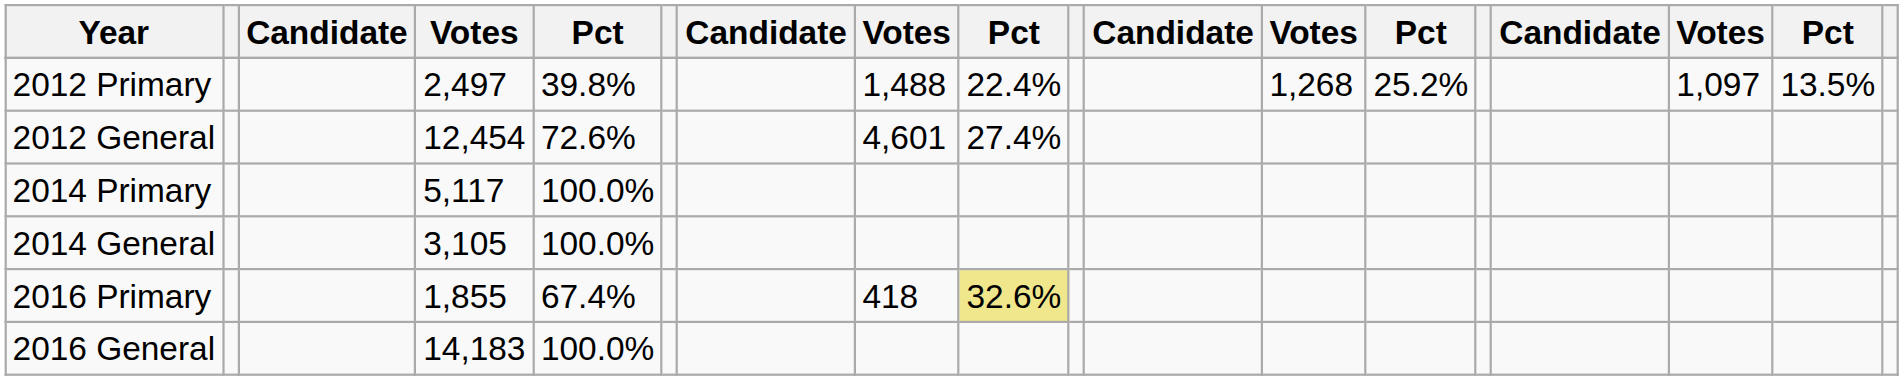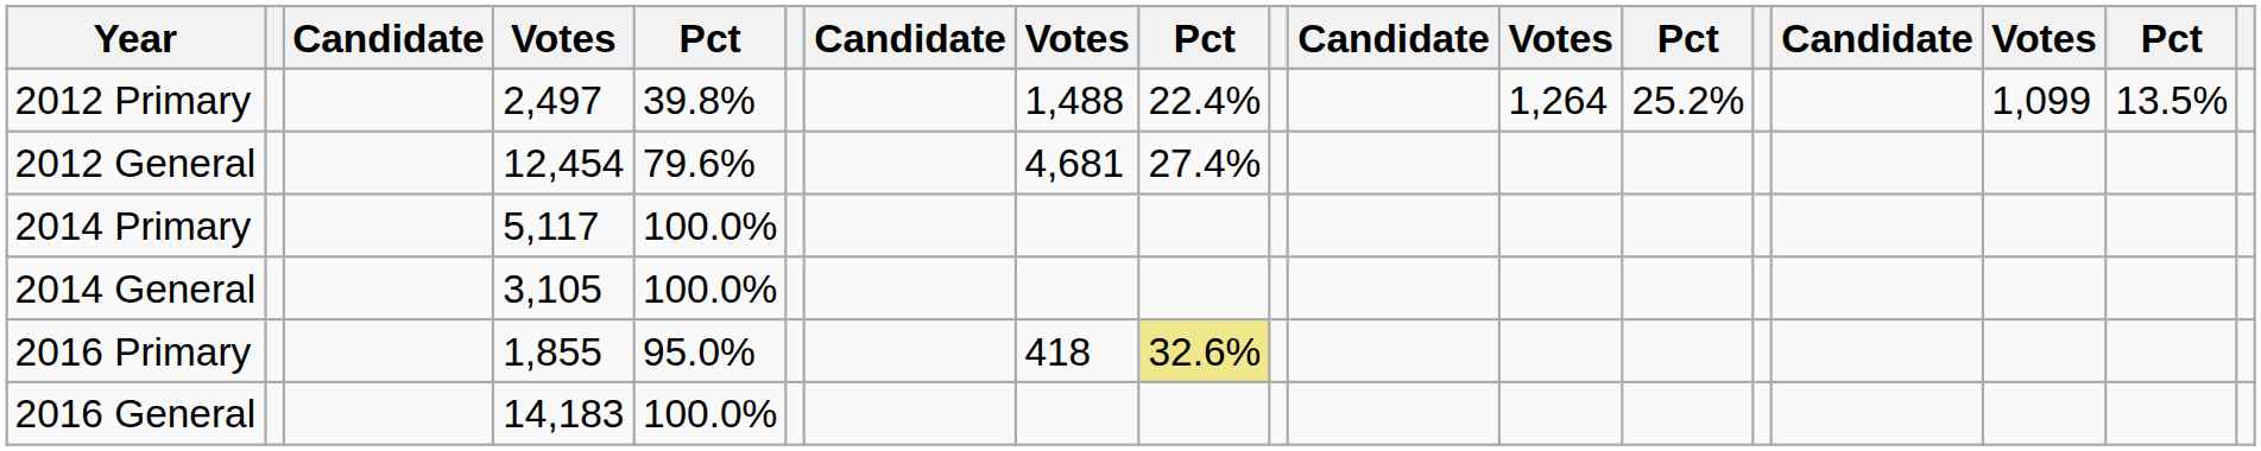 <table class="wikitable" style="margin:0.5em ; font-size:95%">
 <tr>
 <th>Year</th>
 <th></th>
 <th>Candidate</th>
 <th>Votes</th>
 <th>Pct</th>
 <th></th>
 <th>Candidate</th>
 <th>Votes</th>
 <th>Pct</th>
 <th></th>
 <th>Candidate</th>
 <th>Votes</th>
 <th>Pct</th>
 <th></th>
 <th>Candidate</th>
 <th>Votes</th>
 <th>Pct</th>
 <th></th>
 </tr>
 <tr>
 </tr>
 <tr>
 <td>2012 Primary</td>
 <td></td>
 <td></td>
 <td>2,497</td>
 <td>39.8%</td>
 <td></td>
 <td></td>
 <td>1,488</td>
 <td>22.4%</td>
 <td></td>
 <td></td>
-<td>1,268</td>
+<td>1,264</td>
 <td>25.2%</td>
 <td></td>
 <td></td>
-<td>1,097</td>
+<td>1,099</td>
 <td>13.5%</td>
 <td></td>
 </tr>
 <tr>
 <td>2012 General</td>
 <td></td>
 <td></td>
 <td>12,454</td>
-<td>72.6%</td>
+<td>79.6%</td>
 <td></td>
 <td></td>
-<td>4,601</td>
+<td>4,681</td>
 <td>27.4%</td>
 <td></td>
 <td></td>
 <td></td>
 <td></td>
 <td></td>
 <td></td>
 <td></td>
 <td></td>
 <td></td>
 </tr>
 <tr>
 <td>2014 Primary</td>
 <td></td>
 <td></td>
 <td>5,117</td>
 <td>100.0%</td>
 <td></td>
 <td></td>
 <td></td>
 <td></td>
 <td></td>
 <td></td>
 <td></td>
 <td></td>
 <td></td>
 <td></td>
 <td></td>
 <td></td>
 <td></td>
 </tr>
 <tr>
 <td>2014 General</td>
 <td></td>
 <td></td>
 <td>3,105</td>
 <td>100.0%</td>
 <td></td>
 <td></td>
 <td></td>
 <td></td>
 <td></td>
 <td></td>
 <td></td>
 <td></td>
 <td></td>
 <td></td>
 <td></td>
 <td></td>
 <td></td>
 </tr>
 <tr>
 <td>2016 Primary</td>
 <td></td>
 <td></td>
 <td>1,855</td>
-<td>67.4%</td>
+<td>95.0%</td>
 <td></td>
 <td></td>
 <td>418</td>
 <td style="background: khaki;">32.6%</td>
 <td></td>
 <td></td>
 <td></td>
 <td></td>
 <td></td>
 <td></td>
 <td></td>
 <td></td>
 <td></td>
 </tr>
 <tr>
 <td>2016 General</td>
 <td></td>
 <td></td>
 <td>14,183</td>
 <td>100.0%</td>
 <td></td>
 <td></td>
 <td></td>
 <td></td>
 <td></td>
 <td></td>
 <td></td>
 <td></td>
 <td></td>
 <td></td>
 <td></td>
 <td></td>
 <td></td>
 </tr>
 </table>
